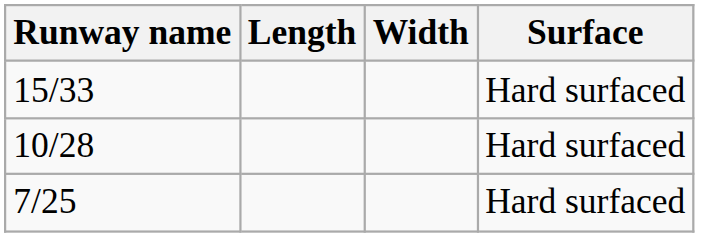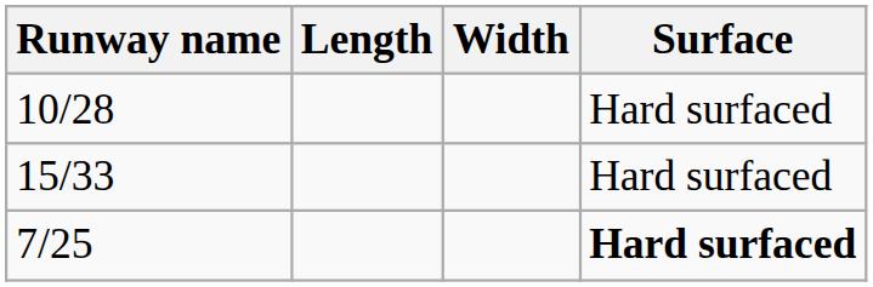 <table class="wikitable">
 <tr>
 <th>Runway name</th>
 <th>Length</th>
 <th>Width</th>
 <th>Surface</th>
 </tr>
 <tr>
-<td>15/33</td>
+<td>10/28</td>
 <td></td>
 <td></td>
 <td>Hard surfaced</td>
 </tr>
 <tr>
-<td>10/28</td>
+<td>15/33</td>
 <td></td>
 <td></td>
 <td>Hard surfaced</td>
 </tr>
 <tr>
 <td>7/25</td>
 <td></td>
 <td></td>
-<td>Hard surfaced</td>
+<td><strong>Hard surfaced</strong></td>
 </tr>
 </table>
